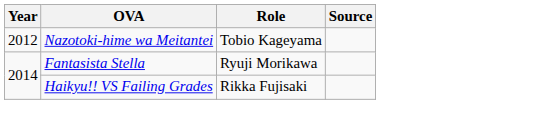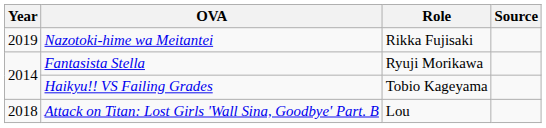 <table class="wikitable">
 <tr>
 <th>Year</th>
 <th>OVA</th>
 <th>Role</th>
 <th>Source</th>
 </tr>
 <tr>
-<td>2012</td>
+<td>2019</td>
 <td><em><a href='#'>Nazotoki-hime wa Meitantei</a></em></td>
-<td>Tobio Kageyama</td>
+<td>Rikka Fujisaki</td>
 <td></td>
 </tr>
 <tr>
 <td rowspan="2">2014</td>
 <td><em><a href='#'>Fantasista Stella</a></em></td>
 <td>Ryuji Morikawa</td>
 <td></td>
 </tr>
 <tr>
 <td><em><a href='#'>Haikyu!! VS Failing Grades</a></em></td>
-<td>Rikka Fujisaki</td>
+<td>Tobio Kageyama</td>
+<td></td>
+</tr>
+<tr>
+<td>2018</td>
+<td><em><a href='#'>Attack on Titan: Lost Girls 'Wall Sina, Goodbye' Part. B</a></em></td>
+<td>Lou</td>
 <td></td>
 </tr>
 </table>
